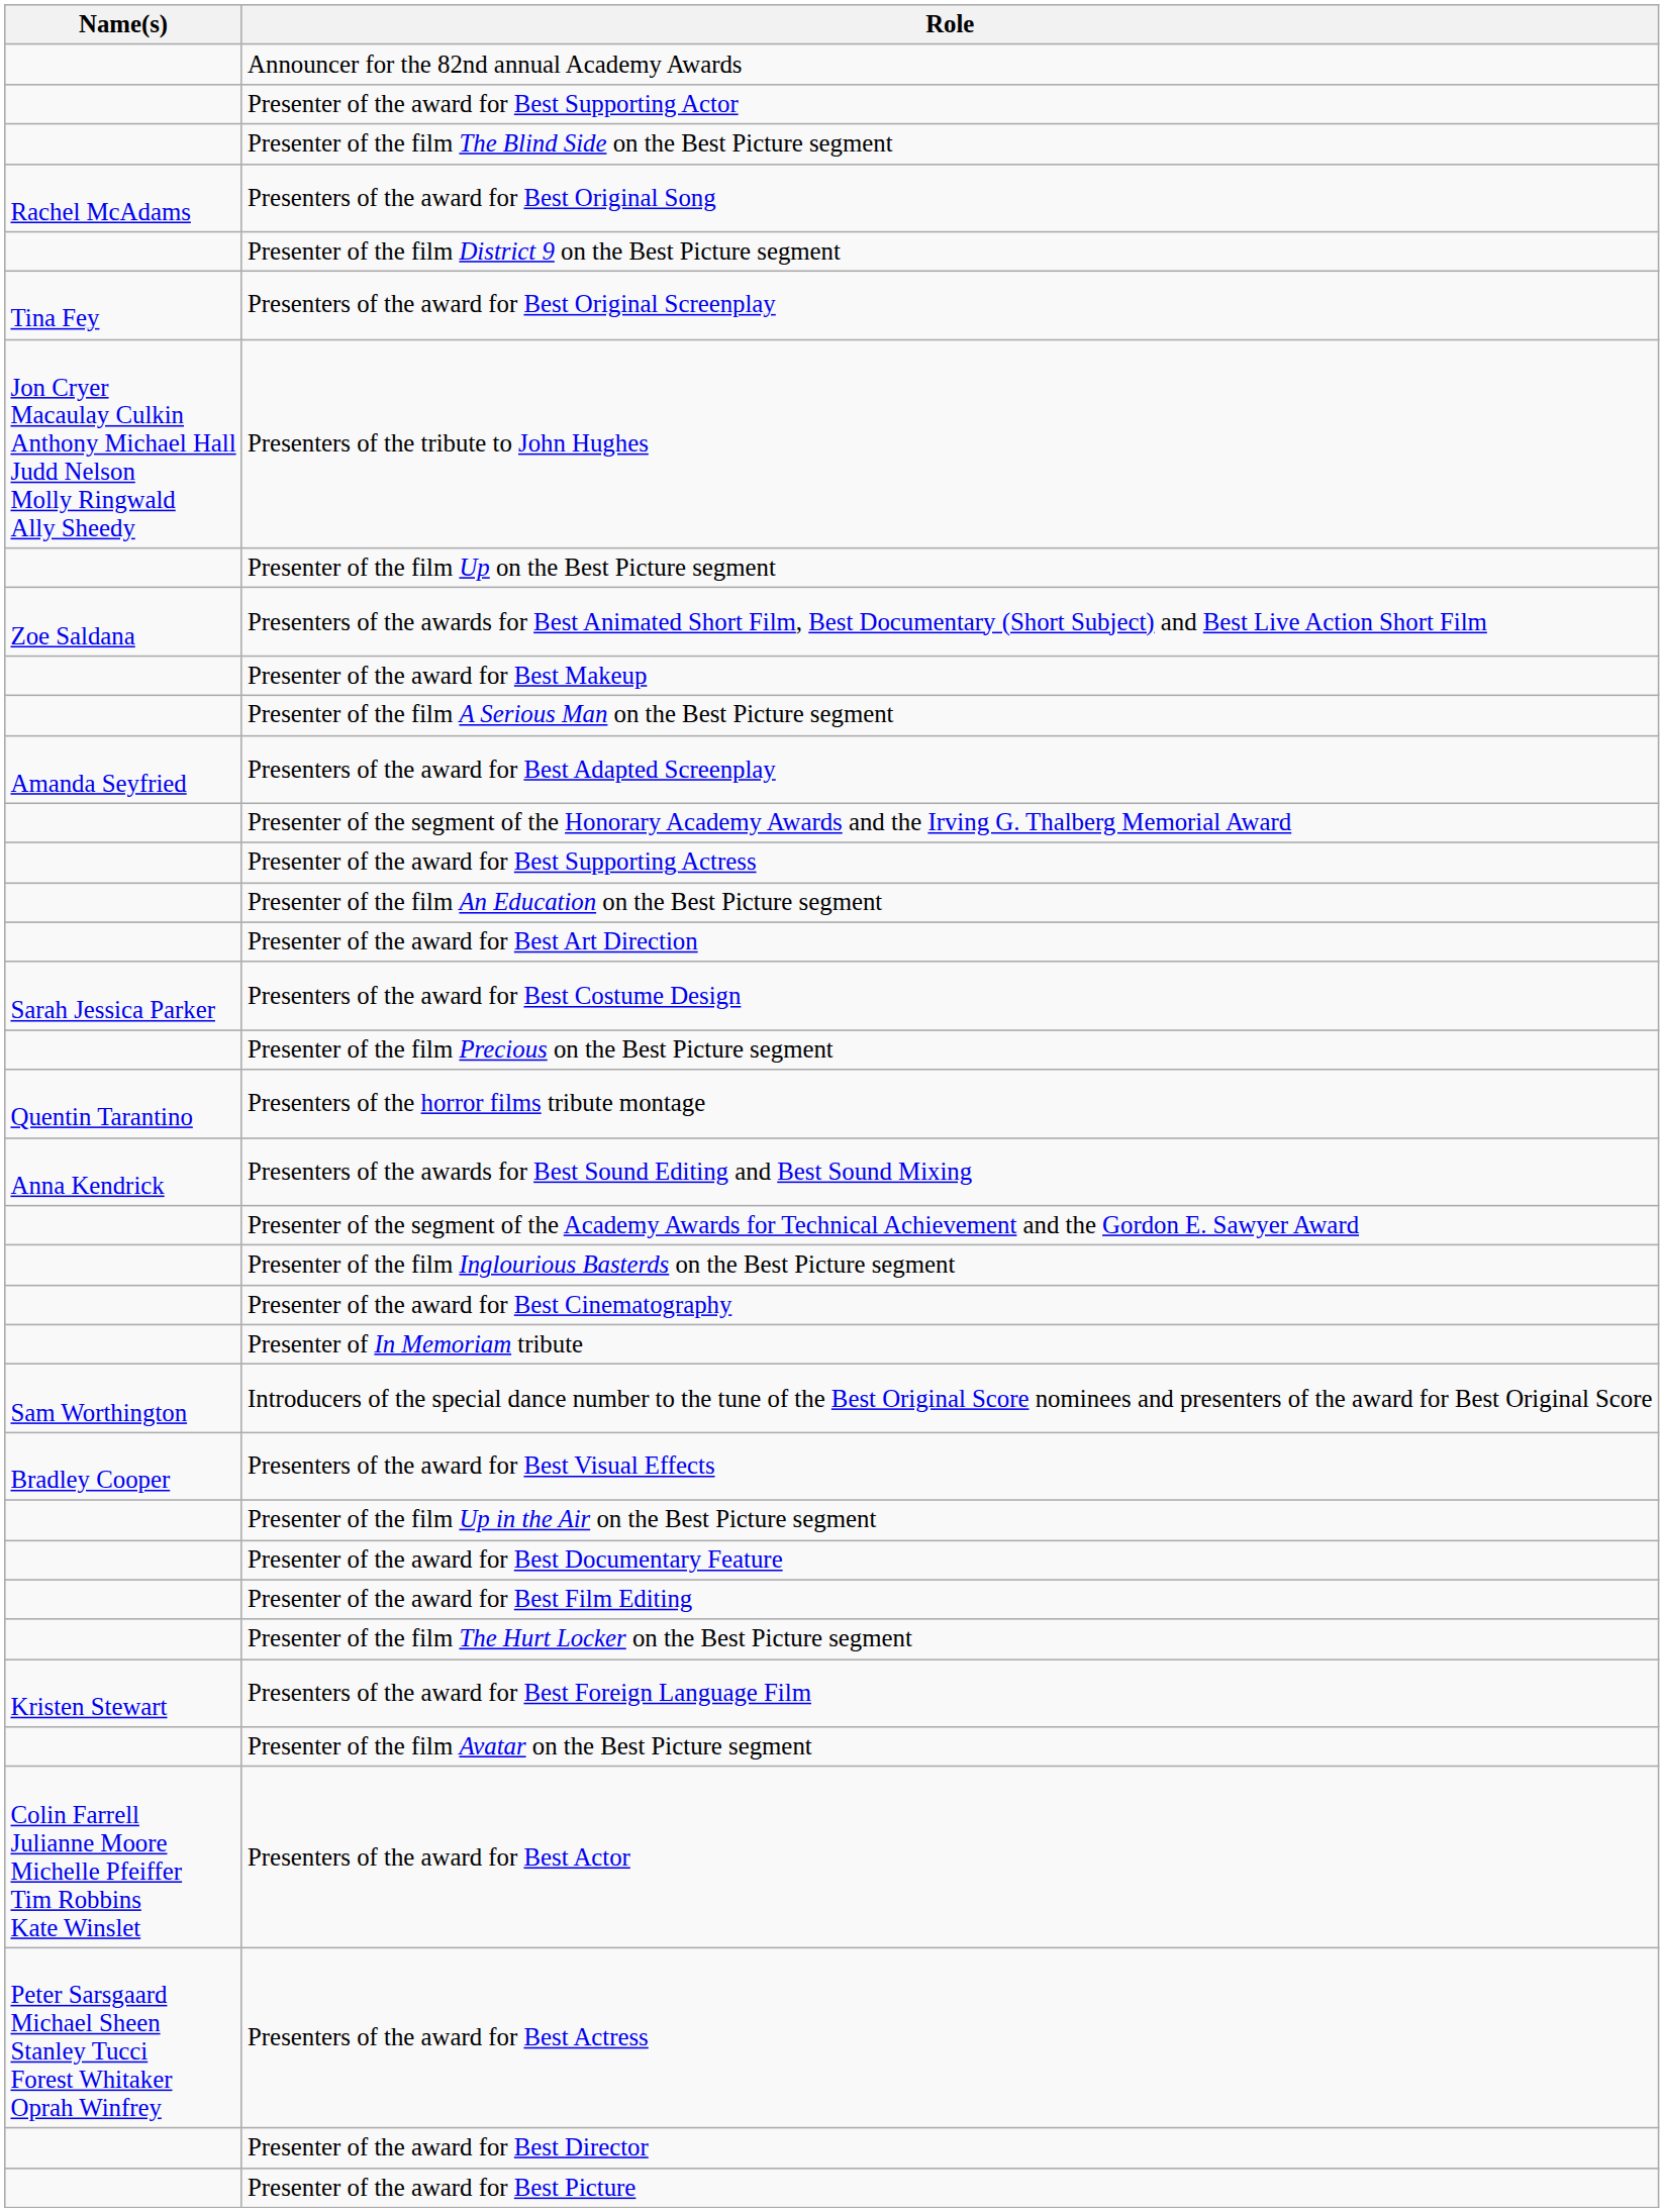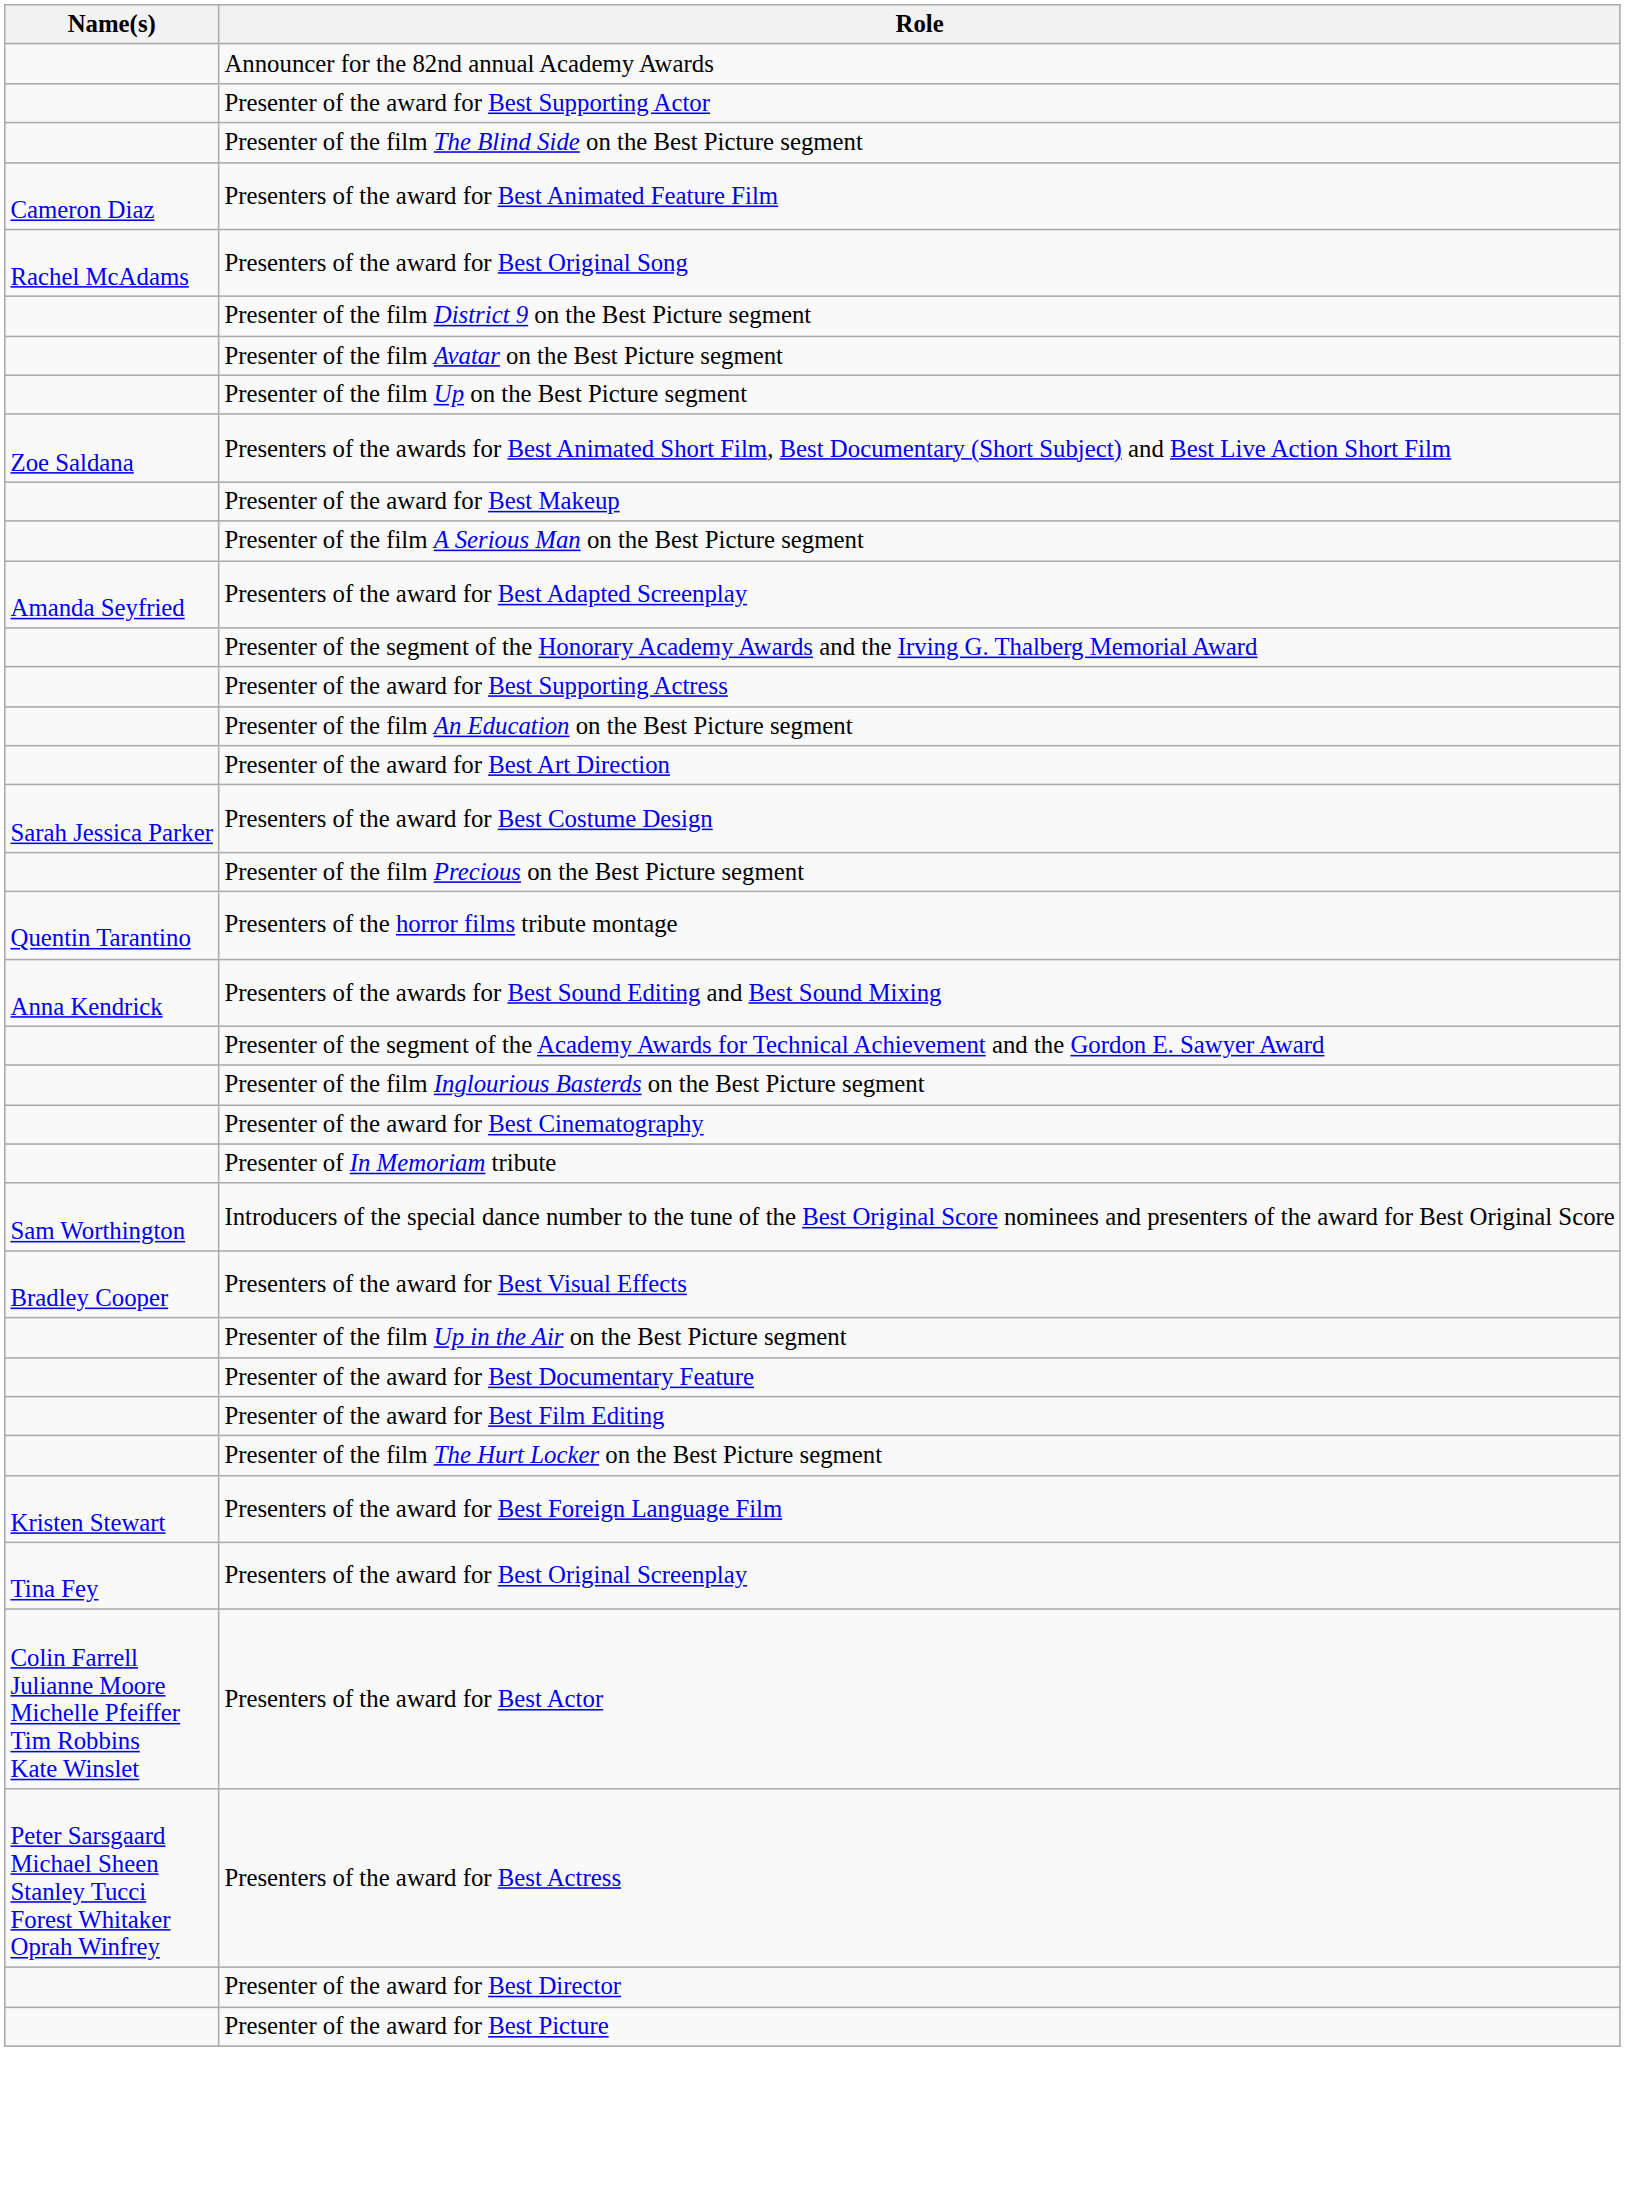 <table class="wikitable sortable">
 <tr>
 <th>Name(s)</th>
 <th>Role</th>
 </tr>
 <tr>
 <td></td>
 <td>Announcer for the 82nd annual Academy Awards</td>
 </tr>
 <tr>
 <td></td>
 <td>Presenter of the award for <a href='#'>Best Supporting Actor</a></td>
 </tr>
 <tr>
 <td></td>
 <td>Presenter of the film <em><a href='#'>The Blind Side</a></em> on the Best Picture segment</td>
 </tr>
 <tr>
+<td><br><a href='#'>Cameron Diaz</a></td>
+<td>Presenters of the award for <a href='#'>Best Animated Feature Film</a></td>
+</tr>
+<tr>
 <td><br><a href='#'>Rachel McAdams</a></td>
 <td>Presenters of the award for <a href='#'>Best Original Song</a></td>
 </tr>
 <tr>
 <td></td>
 <td>Presenter of the film <em><a href='#'>District 9</a></em> on the Best Picture segment</td>
 </tr>
 <tr>
-<td><br><a href='#'>Tina Fey</a></td>
-<td>Presenters of the award for <a href='#'>Best Original Screenplay</a></td>
-</tr>
-<tr>
-<td><br><a href='#'>Jon Cryer</a><br><a href='#'>Macaulay Culkin</a><br><a href='#'>Anthony Michael Hall</a><br><a href='#'>Judd Nelson</a><br><a href='#'>Molly Ringwald</a><br><a href='#'>Ally Sheedy</a></td>
-<td>Presenters of the tribute to <a href='#'>John Hughes</a></td>
+<td></td>
+<td>Presenter of the film <em><a href='#'>Avatar</a></em> on the Best Picture segment</td>
 </tr>
 <tr>
 <td></td>
 <td>Presenter of the film <em><a href='#'>Up</a></em> on the Best Picture segment</td>
 </tr>
 <tr>
 <td><br><a href='#'>Zoe Saldana</a></td>
 <td>Presenters of the awards for <a href='#'>Best Animated Short Film</a>, <a href='#'>Best Documentary (Short Subject)</a> and <a href='#'>Best Live Action Short Film</a></td>
 </tr>
 <tr>
 <td></td>
 <td>Presenter of the award for <a href='#'>Best Makeup</a></td>
 </tr>
 <tr>
 <td></td>
 <td>Presenter of the film <em><a href='#'>A Serious Man</a></em> on the Best Picture segment</td>
 </tr>
 <tr>
 <td><br><a href='#'>Amanda Seyfried</a></td>
 <td>Presenters of the award for <a href='#'>Best Adapted Screenplay</a></td>
 </tr>
 <tr>
 <td></td>
 <td>Presenter of the segment of the <a href='#'>Honorary Academy Awards</a> and the <a href='#'>Irving G. Thalberg Memorial Award</a></td>
 </tr>
 <tr>
 <td></td>
 <td>Presenter of the award for <a href='#'>Best Supporting Actress</a></td>
 </tr>
 <tr>
 <td></td>
 <td>Presenter of the film <em><a href='#'>An Education</a></em> on the Best Picture segment</td>
 </tr>
 <tr>
 <td></td>
 <td>Presenter of the award for <a href='#'>Best Art Direction</a></td>
 </tr>
 <tr>
 <td><br><a href='#'>Sarah Jessica Parker</a></td>
 <td>Presenters of the award for <a href='#'>Best Costume Design</a></td>
 </tr>
 <tr>
 <td></td>
 <td>Presenter of the film <em><a href='#'>Precious</a></em> on the Best Picture segment</td>
 </tr>
 <tr>
 <td><br><a href='#'>Quentin Tarantino</a></td>
 <td>Presenters of the <a href='#'>horror films</a> tribute montage</td>
 </tr>
 <tr>
 <td><br><a href='#'>Anna Kendrick</a></td>
 <td>Presenters of the awards for <a href='#'>Best Sound Editing</a> and <a href='#'>Best Sound Mixing</a></td>
 </tr>
 <tr>
 <td></td>
 <td>Presenter of the segment of the <a href='#'>Academy Awards for Technical Achievement</a> and the <a href='#'>Gordon E. Sawyer Award</a></td>
 </tr>
 <tr>
 <td></td>
 <td>Presenter of the film <em><a href='#'>Inglourious Basterds</a></em> on the Best Picture segment</td>
 </tr>
 <tr>
 <td></td>
 <td>Presenter of the award for <a href='#'>Best Cinematography</a></td>
 </tr>
 <tr>
 <td></td>
 <td>Presenter of <em><a href='#'>In Memoriam</a></em> tribute</td>
 </tr>
 <tr>
 <td><br><a href='#'>Sam Worthington</a></td>
 <td>Introducers of the special dance number to the tune of the <a href='#'>Best Original Score</a> nominees and presenters of the award for Best Original Score</td>
 </tr>
 <tr>
 <td><br><a href='#'>Bradley Cooper</a></td>
 <td>Presenters of the award for <a href='#'>Best Visual Effects</a></td>
 </tr>
 <tr>
 <td></td>
 <td>Presenter of the film <em><a href='#'>Up in the Air</a></em> on the Best Picture segment</td>
 </tr>
 <tr>
 <td></td>
 <td>Presenter of the award for <a href='#'>Best Documentary Feature</a></td>
 </tr>
 <tr>
 <td></td>
 <td>Presenter of the award for <a href='#'>Best Film Editing</a></td>
 </tr>
 <tr>
 <td></td>
 <td>Presenter of the film <em><a href='#'>The Hurt Locker</a></em> on the Best Picture segment</td>
 </tr>
 <tr>
 <td><br><a href='#'>Kristen Stewart</a></td>
 <td>Presenters of the award for <a href='#'>Best Foreign Language Film</a></td>
 </tr>
 <tr>
-<td></td>
-<td>Presenter of the film <em><a href='#'>Avatar</a></em> on the Best Picture segment</td>
+<td><br><a href='#'>Tina Fey</a></td>
+<td>Presenters of the award for <a href='#'>Best Original Screenplay</a></td>
 </tr>
 <tr>
 <td><br><a href='#'>Colin Farrell</a><br><a href='#'>Julianne Moore</a><br><a href='#'>Michelle Pfeiffer</a><br><a href='#'>Tim Robbins</a><br><a href='#'>Kate Winslet</a></td>
 <td>Presenters of the award for <a href='#'>Best Actor</a></td>
 </tr>
 <tr>
 <td><br><a href='#'>Peter Sarsgaard</a><br><a href='#'>Michael Sheen</a><br><a href='#'>Stanley Tucci</a><br><a href='#'>Forest Whitaker</a><br><a href='#'>Oprah Winfrey</a></td>
 <td>Presenters of the award for <a href='#'>Best Actress</a></td>
 </tr>
 <tr>
 <td></td>
 <td>Presenter of the award for <a href='#'>Best Director</a></td>
 </tr>
 <tr>
 <td></td>
 <td>Presenter of the award for <a href='#'>Best Picture</a></td>
 </tr>
 </table>
